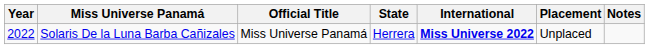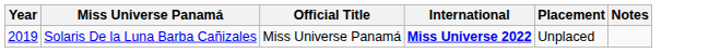 <table class="sortable wikitable">
 <tr>
 <th>Year</th>
 <th>Miss Universe Panamá</th>
 <th>Official Title</th>
-<th>State</th>
 <th>International</th>
 <th>Placement</th>
 <th>Notes</th>
 </tr>
 <tr>
-<td><a href='#'>2022</a></td>
+<td><a href='#'>2019</a></td>
 <td><a href='#'>Solaris De la Luna Barba Cañizales</a></td>
 <td rowspan=1>Miss Universe Panamá</td>
-<td><a href='#'>Herrera</a></td>
 <td><strong><a href='#'>Miss Universe 2022</a></strong></td>
 <td>Unplaced</td>
 <td></td>
 </tr>
 </table>
